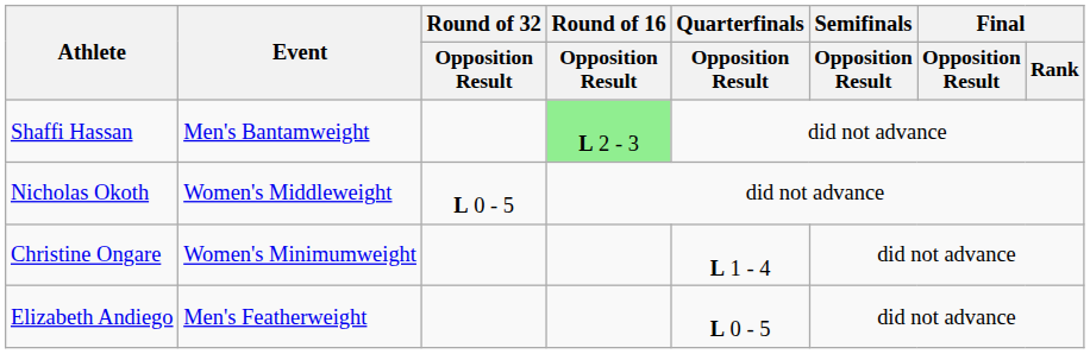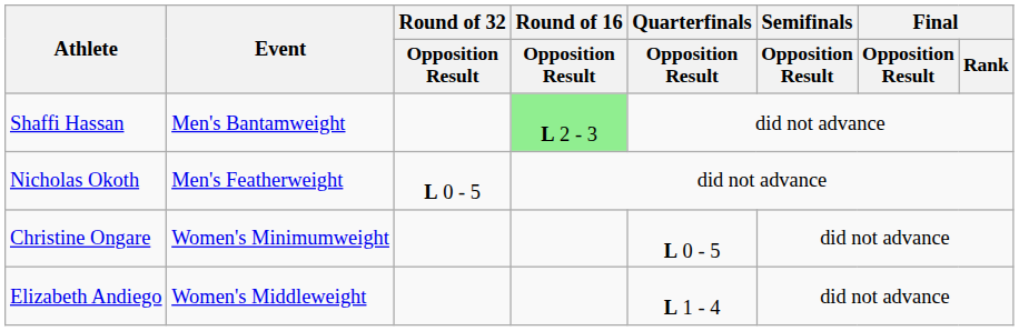 <table class="wikitable" style="font-size:90%; text-align:center">
 <tr>
 <th rowspan=2>Athlete</th>
 <th rowspan=2>Event</th>
 <th>Round of 32</th>
 <th>Round of 16</th>
 <th>Quarterfinals</th>
 <th>Semifinals</th>
 <th colspan=2>Final</th>
 </tr>
 <tr style="font-size:95%">
 <th>Opposition<br>Result</th>
 <th>Opposition<br>Result</th>
 <th>Opposition<br>Result</th>
 <th>Opposition<br>Result</th>
 <th>Opposition<br>Result</th>
 <th>Rank</th>
 </tr>
 <tr>
 <td align=left><a href='#'>Shaffi Hassan</a></td>
 <td align=left><a href='#'>Men's Bantamweight</a></td>
 <td></td>
 <td style="background: lightgreen;"><br><strong>L</strong> 2 - 3</td>
 <td colspan=4>did not advance</td>
 </tr>
 <tr>
 <td align=left><a href='#'>Nicholas Okoth</a></td>
-<td align=left><a href='#'>Women's Middleweight</a></td>
+<td align=left><a href='#'>Men's Featherweight</a></td>
 <td><br><strong>L</strong> 0 - 5</td>
 <td colspan=5>did not advance</td>
 </tr>
 <tr>
 <td align=left><a href='#'>Christine Ongare</a></td>
 <td align=left><a href='#'>Women's Minimumweight</a></td>
 <td></td>
 <td></td>
-<td><br><strong>L</strong> 1 - 4</td>
+<td><br><strong>L</strong> 0 - 5</td>
 <td colspan=3>did not advance</td>
 </tr>
 <tr>
 <td align=left><a href='#'>Elizabeth Andiego</a></td>
-<td align=left><a href='#'>Men's Featherweight</a></td>
+<td align=left><a href='#'>Women's Middleweight</a></td>
 <td></td>
 <td></td>
-<td><br><strong>L</strong> 0 - 5</td>
+<td><br><strong>L</strong> 1 - 4</td>
 <td colspan=3>did not advance</td>
 </tr>
 </table>
